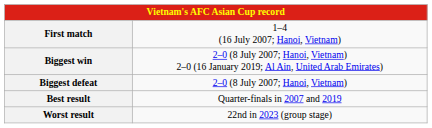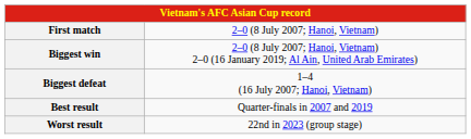 <table class="wikitable collapsible collapsed" style="text-align:center; font-size:90%; width:50%">
 <tr>
 <th colspan="6" style="background: #DB2017; color:#FFFF00;">Vietnam's AFC Asian Cup record</th>
 </tr>
 <tr>
 <th width=10%>First match</th>
-<td width=23% style="text-align:center"> 1–4 <br> (16 July 2007; <a href='#'>Hanoi</a>, <a href='#'>Vietnam</a>)</td>
+<td width=23% style="text-align:center"> <a href='#'>2–0</a>  (8 July 2007; <a href='#'>Hanoi</a>, <a href='#'>Vietnam</a>)</td>
 </tr>
 <tr>
 <th width=10%>Biggest win</th>
 <td width=23% style="text-align:center"> <a href='#'>2–0</a>  (8 July 2007; <a href='#'>Hanoi</a>, <a href='#'>Vietnam</a>)<br> 2–0  (16 January 2019; <a href='#'>Al Ain</a>, <a href='#'>United Arab Emirates</a>)</td>
 </tr>
 <tr>
 <th width=10%>Biggest defeat</th>
-<td width=23% style="text-align:center"> <a href='#'>2–0</a>  (8 July 2007; <a href='#'>Hanoi</a>, <a href='#'>Vietnam</a>)</td>
+<td width=23% style="text-align:center"> 1–4 <br> (16 July 2007; <a href='#'>Hanoi</a>, <a href='#'>Vietnam</a>)</td>
 </tr>
 <tr>
 <th width=10%>Best result</th>
 <td width=23% style="text-align:center">Quarter-finals in <a href='#'>2007</a> and <a href='#'>2019</a></td>
 </tr>
 <tr>
 <th width=10%>Worst result</th>
 <td width=23% style="text-align:center">22nd in <a href='#'>2023</a> (group stage)</td>
 </tr>
 </table>
